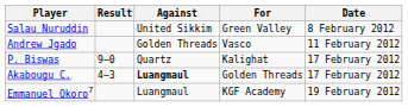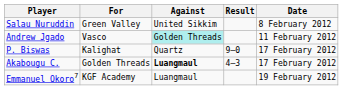 <table class="wikitable sortable">
 <tr>
 <th>Player</th>
+<th>For</th>
+<th>Against</th>
 <th align=center>Result</th>
-<th>Against</th>
-<th>For</th>
 <th>Date</th>
 </tr>
 <tr>
 <td> <a href='#'>Salau Nuruddin</a></td>
+<td>Green Valley</td>
+<td>United Sikkim</td>
 <td></td>
-<td>United Sikkim</td>
-<td>Green Valley</td>
 <td>8 February 2012</td>
 </tr>
 <tr>
 <td> <a href='#'>Andrew Jgado</a></td>
+<td>Vasco</td>
+<td style="background: paleturquoise;">Golden Threads</td>
 <td></td>
-<td>Golden Threads</td>
-<td>Vasco</td>
 <td>11 February 2012</td>
 </tr>
 <tr>
 <td> <a href='#'>P. Biswas</a></td>
+<td>Kalighat</td>
+<td>Quartz</td>
 <td>9–0</td>
-<td>Quartz</td>
-<td>Kalighat</td>
 <td>17 February 2012</td>
 </tr>
 <tr>
 <td> <a href='#'>Akabougu C.</a></td>
+<td>Golden Threads</td>
+<td><strong>Luangmaul</strong></td>
 <td>4–3</td>
-<td><strong>Luangmaul</strong></td>
-<td>Golden Threads</td>
 <td>17 February 2012</td>
 </tr>
 <tr>
 <td> <a href='#'>Emmanuel Okoro</a><sup>7</sup></td>
+<td>KGF Academy</td>
+<td>Luangmaul</td>
 <td></td>
-<td>Luangmaul</td>
-<td>KGF Academy</td>
 <td>19 February 2012</td>
 </tr>
 </table>
